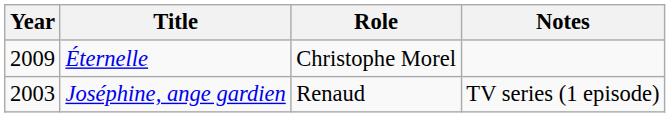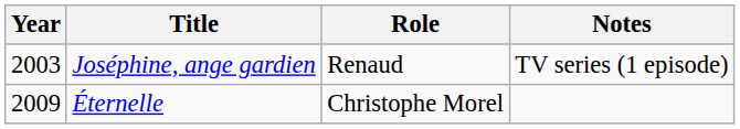 <table class="wikitable sortable">
 <tr>
 <th>Year</th>
 <th>Title</th>
 <th>Role</th>
 <th class="unsortable">Notes</th>
 </tr>
 <tr>
+<td>2003</td>
+<td><em><a href='#'>Joséphine, ange gardien</a></em></td>
+<td>Renaud</td>
+<td>TV series (1 episode)</td>
+</tr>
+<tr>
 <td>2009</td>
 <td><em><a href='#'>Éternelle</a></em></td>
 <td>Christophe Morel</td>
 <td></td>
 </tr>
-<tr>
-<td>2003</td>
-<td><em><a href='#'>Joséphine, ange gardien</a></em></td>
-<td>Renaud</td>
-<td>TV series (1 episode)</td>
-</tr>
 </table>
